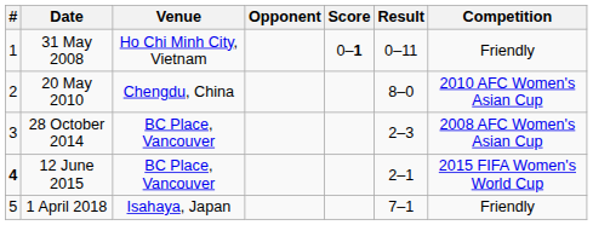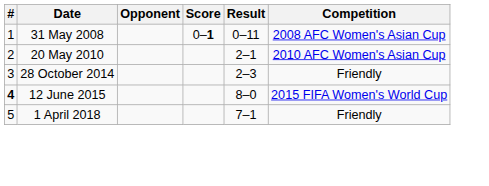 <table class=wikitable style=text-align:center>
 <tr>
 <th>#</th>
 <th>Date</th>
-<th>Venue</th>
 <th>Opponent</th>
 <th>Score</th>
 <th>Result</th>
 <th>Competition</th>
 </tr>
 <tr>
 <td>1</td>
 <td>31 May 2008</td>
-<td><a href='#'>Ho Chi Minh City</a>, Vietnam</td>
 <td></td>
 <td>0–<strong>1</strong></td>
 <td>0–11</td>
-<td>Friendly</td>
+<td><a href='#'>2008 AFC Women's Asian Cup</a></td>
 </tr>
 <tr>
 <td>2</td>
 <td>20 May 2010</td>
-<td><a href='#'>Chengdu</a>, China</td>
 <td></td>
 <td></td>
-<td>8–0</td>
+<td>2–1</td>
 <td><a href='#'>2010 AFC Women's Asian Cup</a></td>
 </tr>
 <tr>
 <td>3</td>
 <td>28 October 2014</td>
-<td><a href='#'>BC Place</a>, <a href='#'>Vancouver</a></td>
 <td></td>
 <td></td>
 <td>2–3</td>
-<td><a href='#'>2008 AFC Women's Asian Cup</a></td>
+<td>Friendly</td>
 </tr>
 <tr>
 <td><strong>4</strong></td>
 <td>12 June 2015</td>
-<td><a href='#'>BC Place</a>, <a href='#'>Vancouver</a></td>
 <td></td>
 <td></td>
-<td>2–1</td>
+<td>8–0</td>
 <td><a href='#'>2015 FIFA Women's World Cup</a></td>
 </tr>
 <tr>
 <td>5</td>
 <td>1 April 2018</td>
-<td><a href='#'>Isahaya</a>, Japan</td>
 <td></td>
 <td></td>
 <td>7–1</td>
 <td>Friendly</td>
 </tr>
 </table>
